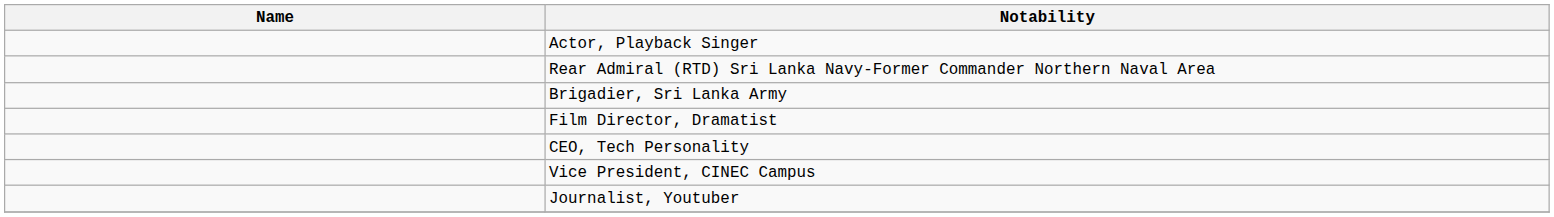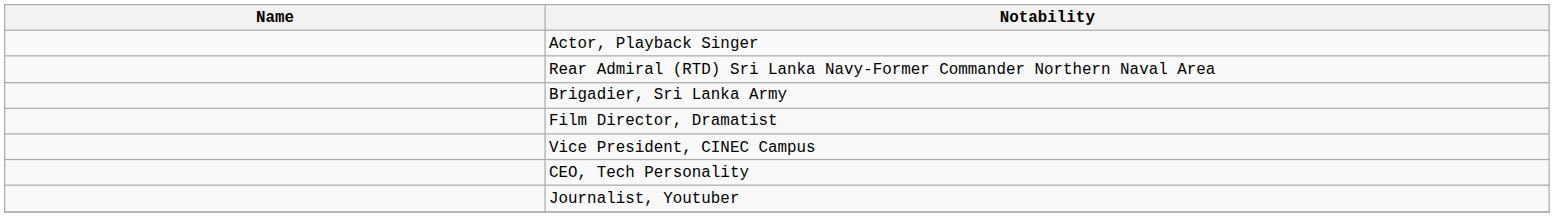 <table class="wikitable sortable" style="width:80%">
 <tr>
 <th style="width:*;">Name</th>
 <th style="width:65%;" class="unsortable">Notability</th>
 </tr>
 <tr>
 <td></td>
 <td>Actor, Playback Singer</td>
 </tr>
 <tr>
 <td></td>
 <td>Rear Admiral (RTD) Sri Lanka Navy-Former Commander Northern Naval Area</td>
 </tr>
 <tr>
 <td></td>
 <td>Brigadier, Sri Lanka Army</td>
 </tr>
 <tr>
 <td></td>
 <td>Film Director, Dramatist</td>
 </tr>
 <tr>
 <td></td>
-<td>CEO, Tech Personality</td>
+<td>Vice President, CINEC Campus</td>
 </tr>
 <tr>
 <td></td>
-<td>Vice President, CINEC Campus</td>
+<td>CEO, Tech Personality</td>
 </tr>
 <tr>
 <td></td>
 <td>Journalist, Youtuber</td>
 </tr>
 <tr>
 </tr>
 </table>
